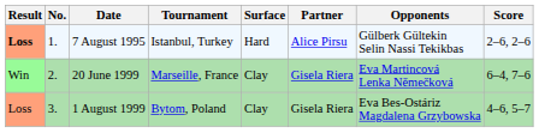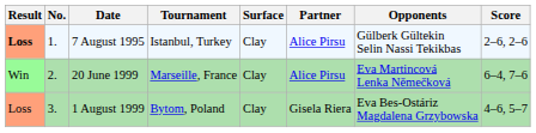 <table class="sortable wikitable">
 <tr>
 <th>Result</th>
 <th>No.</th>
 <th>Date</th>
 <th>Tournament</th>
 <th>Surface</th>
 <th>Partner</th>
 <th>Opponents</th>
 <th class="unsortable">Score</th>
 </tr>
 <tr bgcolor="#f0f8ff">
 <td bgcolor="FFA07A"><strong>Loss</strong></td>
 <td>1.</td>
 <td>7 August 1995</td>
 <td>Istanbul, Turkey</td>
-<td>Hard</td>
+<td>Clay</td>
 <td> <a href='#'>Alice Pirsu</a></td>
 <td> Gülberk Gültekin <br>  Selin Nassi Tekikbas</td>
 <td>2–6, 2–6</td>
 </tr>
 <tr bgcolor="#ADDFAD">
 <td bgcolor="98FB98">Win</td>
 <td>2.</td>
 <td>20 June 1999</td>
 <td><a href='#'>Marseille</a>, France</td>
 <td>Clay</td>
-<td> <a href='#'>Gisela Riera</a></td>
+<td> <a href='#'>Alice Pirsu</a></td>
 <td> <a href='#'>Eva Martincová</a> <br>  <a href='#'>Lenka Němečková</a></td>
 <td>6–4, 7–6</td>
 </tr>
 <tr bgcolor="#ADDFAD">
 <td bgcolor="FFA07A">Loss</td>
 <td>3.</td>
 <td>1 August 1999</td>
 <td><a href='#'>Bytom</a>, Poland</td>
 <td>Clay</td>
 <td> Gisela Riera</td>
 <td> Eva Bes-Ostáriz <br>  <a href='#'>Magdalena Grzybowska</a></td>
 <td>4–6, 5–7</td>
 </tr>
 </table>
